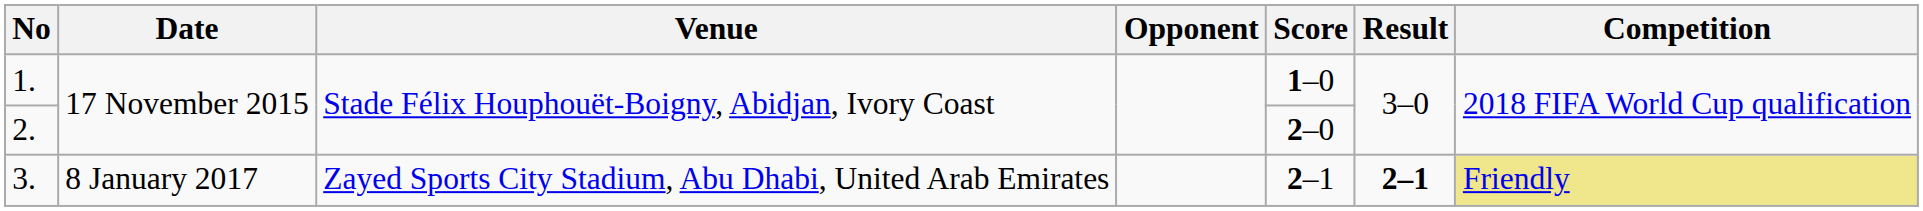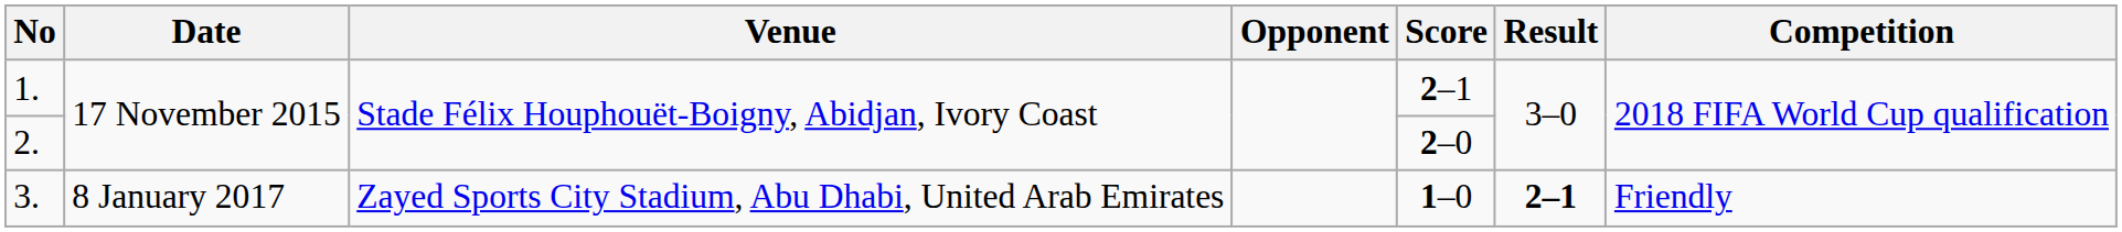 <table class="wikitable">
 <tr>
 <th>No</th>
 <th>Date</th>
 <th>Venue</th>
 <th>Opponent</th>
 <th>Score</th>
 <th>Result</th>
 <th>Competition</th>
 </tr>
 <tr>
 <td>1.</td>
 <td rowspan="2">17 November 2015</td>
 <td rowspan="2"><a href='#'>Stade Félix Houphouët-Boigny</a>, <a href='#'>Abidjan</a>, Ivory Coast</td>
 <td rowspan="2"></td>
-<td align=center><strong>1</strong>–0</td>
+<td align=center><strong>2</strong>–1</td>
 <td rowspan="2" style="text-align:center">3–0</td>
 <td rowspan="2"><a href='#'>2018 FIFA World Cup qualification</a></td>
 </tr>
 <tr>
 <td>2.</td>
 <td align=center><strong>2</strong>–0</td>
 </tr>
 <tr>
 <td>3.</td>
 <td>8 January 2017</td>
 <td><a href='#'>Zayed Sports City Stadium</a>, <a href='#'>Abu Dhabi</a>, United Arab Emirates</td>
 <td></td>
-<td align=center><strong>2</strong>–1</td>
+<td align=center><strong>1</strong>–0</td>
 <td align=center><strong>2–1</strong></td>
-<td style="background: khaki;"><a href='#'>Friendly</a></td>
+<td><a href='#'>Friendly</a></td>
 </tr>
 </table>
